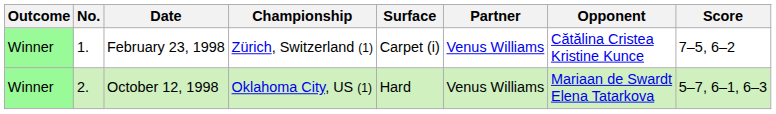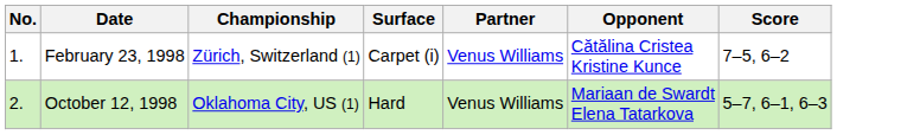 <table class="sortable wikitable" style=font-size:97%>
 <tr>
-<th>Outcome</th>
 <th>No.</th>
 <th>Date</th>
 <th>Championship</th>
 <th>Surface</th>
 <th>Partner</th>
 <th>Opponent</th>
 <th>Score</th>
 </tr>
 <tr style="background:#FFFFFF ;">
-<td bgcolor=98FB98>Winner</td>
 <td>1.</td>
 <td>February 23, 1998</td>
 <td><a href='#'>Zürich</a>, Switzerland <small>(1)</small></td>
 <td>Carpet (i)</td>
 <td> <a href='#'>Venus Williams</a></td>
 <td> <a href='#'>Cătălina Cristea</a><br> <a href='#'>Kristine Kunce</a></td>
 <td>7–5, 6–2</td>
 </tr>
 <tr bgcolor=d0f0c0>
-<td bgcolor=98FB98>Winner</td>
 <td>2.</td>
 <td>October 12, 1998</td>
 <td><a href='#'>Oklahoma City</a>, US <small>(1)</small></td>
 <td>Hard</td>
 <td> Venus Williams</td>
 <td> <a href='#'>Mariaan de Swardt</a><br> <a href='#'>Elena Tatarkova</a></td>
 <td>5–7, 6–1, 6–3</td>
 </tr>
 </table>
